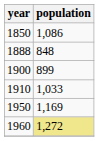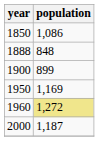 <table class="wikitable">
 <tr>
 <th>year</th>
 <th>population</th>
 </tr>
 <tr>
 <td>1850</td>
 <td>1,086</td>
 </tr>
 <tr>
 <td>1888</td>
 <td>848</td>
 </tr>
 <tr>
 <td>1900</td>
 <td>899</td>
 </tr>
 <tr>
-<td>1910</td>
-<td>1,033</td>
-</tr>
-<tr>
 <td>1950</td>
 <td>1,169</td>
 </tr>
 <tr>
 <td>1960</td>
 <td style="background: khaki;">1,272</td>
 </tr>
 <tr>
+<td>2000</td>
+<td>1,187</td>
+</tr>
+<tr>
 </tr>
 </table>
